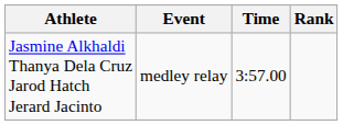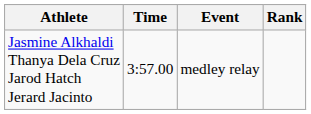 <table class="wikitable" style="font-size:90%">
 <tr>
 <th>Athlete</th>
+<th>Time</th>
 <th>Event</th>
-<th>Time</th>
 <th>Rank</th>
 </tr>
 <tr align=center>
 <td align=left><a href='#'>Jasmine Alkhaldi</a><br>Thanya Dela Cruz<br>Jarod Hatch<br>Jerard Jacinto</td>
+<td>3:57.00</td>
 <td align=left> medley relay</td>
-<td>3:57.00</td>
 <td></td>
 </tr>
 </table>
